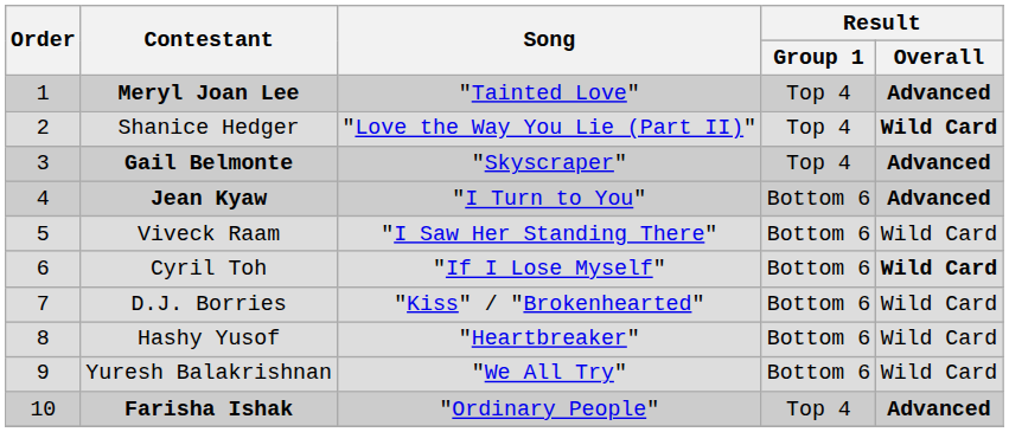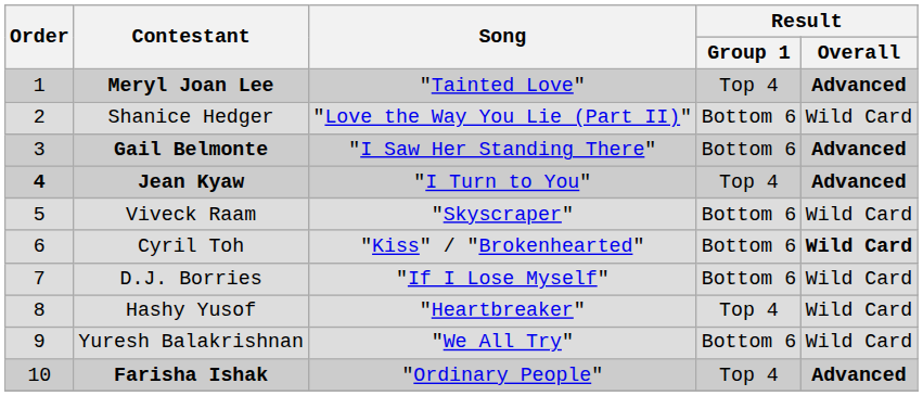 <table class="wikitable plainrowheaders" style="text-align:center;">
 <tr>
 <th rowspan=2 scope="col">Order</th>
 <th rowspan=2 scope="col">Contestant</th>
 <th rowspan=2 scope="col">Song</th>
 <th colspan=2 scope="col">Result</th>
 </tr>
 <tr>
 <th scope="col">Group 1</th>
 <th scope="col">Overall</th>
 </tr>
 <tr style="background:#ccc;">
 <td scope="row">1</td>
 <td><strong>Meryl Joan Lee</strong></td>
 <td>"<a href='#'>Tainted Love</a>"</td>
 <td>Top 4</td>
 <td><strong>Advanced</strong></td>
 </tr>
 <tr style="background:#ddd;">
 <td>2</td>
 <td>Shanice Hedger</td>
 <td>"<a href='#'>Love the Way You Lie (Part II)</a>"</td>
-<td>Top 4</td>
-<td><strong>Wild Card</strong></td>
+<td>Bottom 6</td>
+<td>Wild Card</td>
 </tr>
 <tr style="background:#ccc;">
 <td>3</td>
 <td><strong>Gail Belmonte</strong></td>
-<td>"<a href='#'>Skyscraper</a>"</td>
-<td>Top 4</td>
+<td>"<a href='#'>I Saw Her Standing There</a>"</td>
+<td>Bottom 6</td>
 <td><strong>Advanced</strong></td>
 </tr>
 <tr style="background:#ccc;">
-<td>4</td>
+<td><strong>4</strong></td>
 <td><strong>Jean Kyaw</strong></td>
 <td>"<a href='#'>I Turn to You</a>"</td>
-<td>Bottom 6</td>
+<td>Top 4</td>
 <td><strong>Advanced</strong></td>
 </tr>
 <tr style="background:#ddd;">
 <td>5</td>
 <td>Viveck Raam</td>
-<td>"<a href='#'>I Saw Her Standing There</a>"</td>
+<td>"<a href='#'>Skyscraper</a>"</td>
 <td>Bottom 6</td>
 <td>Wild Card</td>
 </tr>
 <tr style="background:#ddd;">
 <td>6</td>
 <td>Cyril Toh</td>
-<td>"<a href='#'>If I Lose Myself</a>"</td>
+<td>"<a href='#'>Kiss</a>" / "<a href='#'>Brokenhearted</a>"</td>
 <td>Bottom 6</td>
 <td><strong>Wild Card</strong></td>
 </tr>
 <tr style="background:#ddd;">
 <td>7</td>
 <td>D.J. Borries</td>
-<td>"<a href='#'>Kiss</a>" / "<a href='#'>Brokenhearted</a>"</td>
+<td>"<a href='#'>If I Lose Myself</a>"</td>
 <td>Bottom 6</td>
 <td>Wild Card</td>
 </tr>
 <tr style="background:#ddd;">
 <td>8</td>
 <td>Hashy Yusof</td>
 <td>"<a href='#'>Heartbreaker</a>"</td>
-<td>Bottom 6</td>
+<td>Top 4</td>
 <td>Wild Card</td>
 </tr>
 <tr style="background:#ddd;">
 <td>9</td>
 <td>Yuresh Balakrishnan</td>
 <td>"<a href='#'>We All Try</a>"</td>
 <td>Bottom 6</td>
 <td>Wild Card</td>
 </tr>
 <tr style="background:#ccc;">
 <td>10</td>
 <td><strong>Farisha Ishak</strong></td>
 <td>"<a href='#'>Ordinary People</a>"</td>
 <td>Top 4</td>
 <td><strong>Advanced</strong></td>
 </tr>
 <tr>
 </tr>
 </table>
